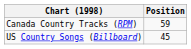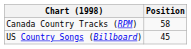 <table class="wikitable sortable">
 <tr>
 <th scope="col">Chart (1998)</th>
 <th scope="col">Position</th>
 </tr>
 <tr>
 <td>Canada Country Tracks (<em><a href='#'>RPM</a></em>)</td>
-<td align="center">59</td>
+<td align="center">58</td>
 </tr>
 <tr>
 <td>US <a href='#'>Country Songs</a> (<em><a href='#'>Billboard</a></em>)</td>
 <td align="center">45</td>
 </tr>
 </table>
